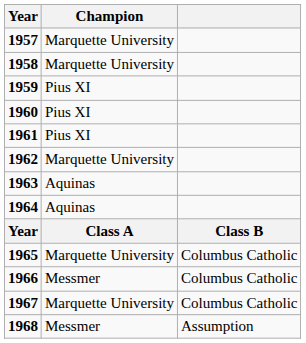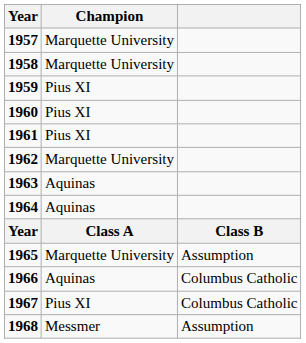 <table class="wikitable">
 <tr>
 <th>Year</th>
 <th>Champion</th>
 <th></th>
 </tr>
 <tr>
 <td><strong>1957</strong></td>
 <td>Marquette University</td>
 <td></td>
 </tr>
 <tr>
 <td><strong>1958</strong></td>
 <td>Marquette University</td>
 <td></td>
 </tr>
 <tr>
 <td><strong>1959</strong></td>
 <td>Pius XI</td>
 <td></td>
 </tr>
 <tr>
 <td><strong>1960</strong></td>
 <td>Pius XI</td>
 <td></td>
 </tr>
 <tr>
 <td><strong>1961</strong></td>
 <td>Pius XI</td>
 <td></td>
 </tr>
 <tr>
 <td><strong>1962</strong></td>
 <td>Marquette University</td>
 <td></td>
 </tr>
 <tr>
 <td><strong>1963</strong></td>
 <td>Aquinas</td>
 <td></td>
 </tr>
 <tr>
 <td><strong>1964</strong></td>
 <td>Aquinas</td>
 <td></td>
 </tr>
 <tr>
 <th>Year</th>
 <th>Class A</th>
 <th>Class B</th>
 </tr>
 <tr>
 <td><strong>1965</strong></td>
 <td>Marquette University</td>
-<td>Columbus Catholic</td>
+<td>Assumption</td>
 </tr>
 <tr>
 <td><strong>1966</strong></td>
-<td>Messmer</td>
+<td>Aquinas</td>
 <td>Columbus Catholic</td>
 </tr>
 <tr>
 <td><strong>1967</strong></td>
-<td>Marquette University</td>
+<td>Pius XI</td>
 <td>Columbus Catholic</td>
 </tr>
 <tr>
 <td><strong>1968</strong></td>
 <td>Messmer</td>
 <td>Assumption</td>
 </tr>
 </table>
